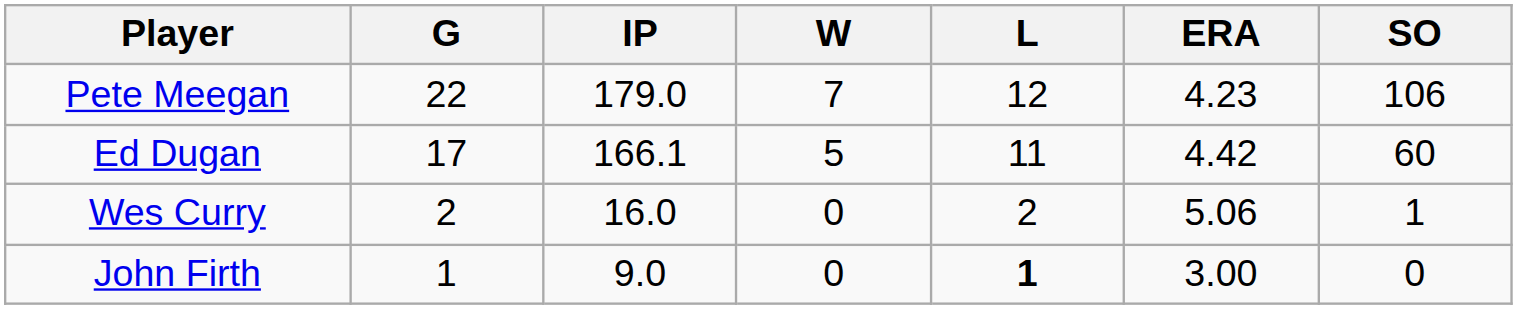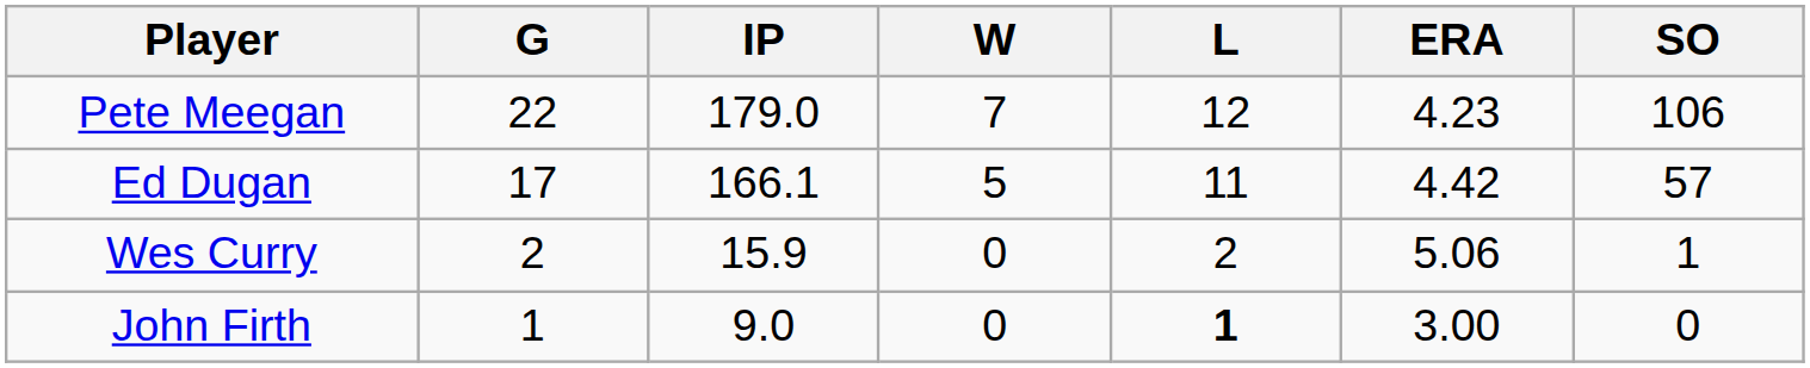 <table class="wikitable sortable">
 <tr>
 <th bgcolor="#DDDDFF" width="16%">Player</th>
 <th bgcolor="#DDDDFF" width="9%">G</th>
 <th bgcolor="#DDDDFF" width="9%">IP</th>
 <th bgcolor="#DDDDFF" width="9%">W</th>
 <th bgcolor="#DDDDFF" width="9%">L</th>
 <th bgcolor="#DDDDFF" width="9%">ERA</th>
 <th bgcolor="#DDDDFF" width="9%">SO</th>
 </tr>
 <tr align="center">
 <td><a href='#'>Pete Meegan</a></td>
 <td>22</td>
 <td>179.0</td>
 <td>7</td>
 <td>12</td>
 <td>4.23</td>
 <td>106</td>
 </tr>
 <tr align=center>
 <td><a href='#'>Ed Dugan</a></td>
 <td>17</td>
 <td>166.1</td>
 <td>5</td>
 <td>11</td>
 <td>4.42</td>
-<td>60</td>
+<td>57</td>
 </tr>
 <tr align=center>
 <td><a href='#'>Wes Curry</a></td>
 <td>2</td>
-<td>16.0</td>
+<td>15.9</td>
 <td>0</td>
 <td>2</td>
 <td>5.06</td>
 <td>1</td>
 </tr>
 <tr align=center>
 <td><a href='#'>John Firth</a></td>
 <td>1</td>
 <td>9.0</td>
 <td>0</td>
 <td><strong>1</strong></td>
 <td>3.00</td>
 <td>0</td>
 </tr>
 </table>
